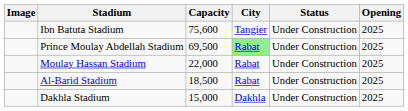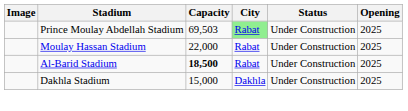 <table class="wikitable">
 <tr>
 <th>Image</th>
 <th>Stadium</th>
 <th>Capacity</th>
 <th>City</th>
 <th>Status</th>
 <th>Opening</th>
 </tr>
 <tr>
 <td></td>
-<td>Ibn Batuta Stadium</td>
-<td>75,600</td>
-<td><a href='#'>Tangier</a></td>
-<td>Under Construction</td>
-<td>2025</td>
-</tr>
-<tr>
-<td></td>
 <td>Prince Moulay Abdellah Stadium</td>
-<td>69,500</td>
+<td>69,503</td>
 <td style="background: lightgreen;"><a href='#'>Rabat</a></td>
 <td>Under Construction</td>
 <td>2025</td>
 </tr>
 <tr>
 <td></td>
 <td><a href='#'>Moulay Hassan Stadium</a></td>
 <td>22,000</td>
 <td><a href='#'>Rabat</a></td>
 <td>Under Construction</td>
 <td>2025</td>
 </tr>
 <tr>
 <td></td>
 <td><a href='#'>Al-Barid Stadium</a></td>
-<td>18,500</td>
+<td><strong>18,500</strong></td>
 <td><a href='#'>Rabat</a></td>
 <td>Under Construction</td>
 <td>2025</td>
 </tr>
 <tr>
 <td></td>
 <td>Dakhla Stadium</td>
 <td>15,000</td>
 <td><a href='#'>Dakhla</a></td>
 <td>Under Construction</td>
 <td>2025</td>
 </tr>
 </table>
